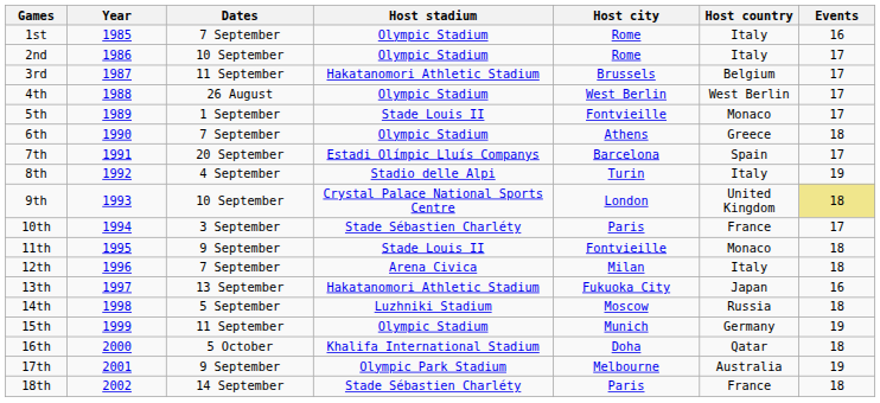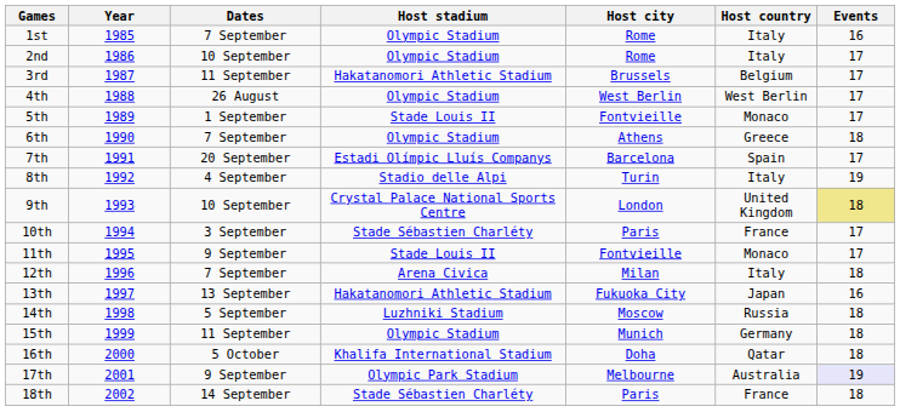 <table class=wikitable style="text-align:center">
 <tr>
 <th width=60>Games</th>
 <th width=100>Year</th>
 <th width=150>Dates</th>
 <th width=250>Host stadium</th>
 <th width=150>Host city</th>
 <th width=100>Host country</th>
 <th width=75>Events</th>
 </tr>
 <tr>
 <td>1st</td>
 <td><a href='#'>1985</a></td>
 <td>7 September</td>
 <td><a href='#'>Olympic Stadium</a></td>
 <td><a href='#'>Rome</a></td>
 <td>Italy</td>
 <td>16</td>
 </tr>
 <tr>
 <td>2nd</td>
 <td><a href='#'>1986</a></td>
 <td>10 September</td>
 <td><a href='#'>Olympic Stadium</a></td>
 <td><a href='#'>Rome</a></td>
 <td>Italy</td>
 <td>17</td>
 </tr>
 <tr>
 <td>3rd</td>
 <td><a href='#'>1987</a></td>
 <td>11 September</td>
 <td><a href='#'>Hakatanomori Athletic Stadium</a></td>
 <td><a href='#'>Brussels</a></td>
 <td>Belgium</td>
 <td>17</td>
 </tr>
 <tr>
 <td>4th</td>
 <td><a href='#'>1988</a></td>
 <td>26 August</td>
 <td><a href='#'>Olympic Stadium</a></td>
 <td><a href='#'>West Berlin</a></td>
 <td>West Berlin</td>
 <td>17</td>
 </tr>
 <tr>
 <td>5th</td>
 <td><a href='#'>1989</a></td>
 <td>1 September</td>
 <td><a href='#'>Stade Louis II</a></td>
 <td><a href='#'>Fontvieille</a></td>
 <td>Monaco</td>
 <td>17</td>
 </tr>
 <tr>
 <td>6th</td>
 <td><a href='#'>1990</a></td>
 <td>7 September</td>
 <td><a href='#'>Olympic Stadium</a></td>
 <td><a href='#'>Athens</a></td>
 <td>Greece</td>
 <td>18</td>
 </tr>
 <tr>
 <td>7th</td>
 <td><a href='#'>1991</a></td>
 <td>20 September</td>
 <td><a href='#'>Estadi Olímpic Lluís Companys</a></td>
 <td><a href='#'>Barcelona</a></td>
 <td>Spain</td>
 <td>17</td>
 </tr>
 <tr>
 <td>8th</td>
 <td><a href='#'>1992</a></td>
 <td>4 September</td>
 <td><a href='#'>Stadio delle Alpi</a></td>
 <td><a href='#'>Turin</a></td>
 <td>Italy</td>
 <td>19</td>
 </tr>
 <tr>
 <td>9th</td>
 <td><a href='#'>1993</a></td>
 <td>10 September</td>
 <td><a href='#'>Crystal Palace National Sports Centre</a></td>
 <td><a href='#'>London</a></td>
 <td>United Kingdom</td>
 <td style="background: khaki;">18</td>
 </tr>
 <tr>
 <td>10th</td>
 <td><a href='#'>1994</a></td>
 <td>3 September</td>
 <td><a href='#'>Stade Sébastien Charléty</a></td>
 <td><a href='#'>Paris</a></td>
 <td>France</td>
 <td>17</td>
 </tr>
 <tr>
 <td>11th</td>
 <td><a href='#'>1995</a></td>
 <td>9 September</td>
 <td><a href='#'>Stade Louis II</a></td>
 <td><a href='#'>Fontvieille</a></td>
 <td>Monaco</td>
-<td>18</td>
+<td>17</td>
 </tr>
 <tr>
 <td>12th</td>
 <td><a href='#'>1996</a></td>
 <td>7 September</td>
 <td><a href='#'>Arena Civica</a></td>
 <td><a href='#'>Milan</a></td>
 <td>Italy</td>
 <td>18</td>
 </tr>
 <tr>
 <td>13th</td>
 <td><a href='#'>1997</a></td>
 <td>13 September</td>
 <td><a href='#'>Hakatanomori Athletic Stadium</a></td>
 <td><a href='#'>Fukuoka City</a></td>
 <td>Japan</td>
 <td>16</td>
 </tr>
 <tr>
 <td>14th</td>
 <td><a href='#'>1998</a></td>
 <td>5 September</td>
 <td><a href='#'>Luzhniki Stadium</a></td>
 <td><a href='#'>Moscow</a></td>
 <td>Russia</td>
 <td>18</td>
 </tr>
 <tr>
 <td>15th</td>
 <td><a href='#'>1999</a></td>
 <td>11 September</td>
 <td><a href='#'>Olympic Stadium</a></td>
 <td><a href='#'>Munich</a></td>
 <td>Germany</td>
-<td>19</td>
+<td>18</td>
 </tr>
 <tr>
 <td>16th</td>
 <td><a href='#'>2000</a></td>
 <td>5 October</td>
 <td><a href='#'>Khalifa International Stadium</a></td>
 <td><a href='#'>Doha</a></td>
 <td>Qatar</td>
 <td>18</td>
 </tr>
 <tr>
 <td>17th</td>
 <td><a href='#'>2001</a></td>
 <td>9 September</td>
 <td><a href='#'>Olympic Park Stadium</a></td>
 <td><a href='#'>Melbourne</a></td>
 <td>Australia</td>
-<td>19</td>
+<td style="background: lavender;">19</td>
 </tr>
 <tr>
 <td>18th</td>
 <td><a href='#'>2002</a></td>
 <td>14 September</td>
 <td><a href='#'>Stade Sébastien Charléty</a></td>
 <td><a href='#'>Paris</a></td>
 <td>France</td>
 <td>18</td>
 </tr>
 </table>
